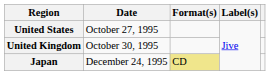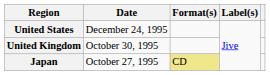 <table class="wikitable plainrowheaders">
 <tr>
 <th scope="col">Region</th>
 <th scope="col">Date</th>
 <th scope="col">Format(s)</th>
 <th scope="col">Label(s)</th>
 <th scope="col"></th>
 </tr>
 <tr>
 <th scope="row">United States</th>
-<td>October 27, 1995</td>
+<td>December 24, 1995</td>
 <td></td>
 <td rowspan="3"><a href='#'>Jive</a></td>
 <td></td>
 </tr>
 <tr>
 <th scope="row">United Kingdom</th>
 <td>October 30, 1995</td>
 <td></td>
 <td></td>
 </tr>
 <tr>
 <th scope="row">Japan</th>
-<td>December 24, 1995</td>
+<td>October 27, 1995</td>
 <td style="background: khaki;">CD</td>
 <td></td>
 </tr>
 </table>
